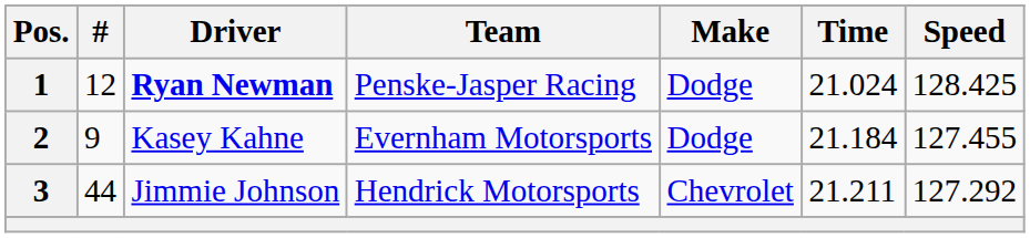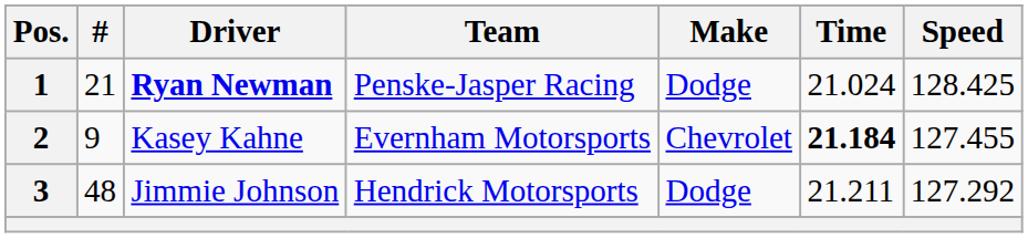 <table class="wikitable" style="font-size:95%">
 <tr>
 <th>Pos.</th>
 <th>#</th>
 <th>Driver</th>
 <th>Team</th>
 <th>Make</th>
 <th>Time</th>
 <th>Speed</th>
 </tr>
 <tr>
 <th>1</th>
-<td>12</td>
+<td>21</td>
 <td><strong><a href='#'>Ryan Newman</a></strong></td>
 <td><a href='#'>Penske-Jasper Racing</a></td>
 <td><a href='#'>Dodge</a></td>
 <td>21.024</td>
 <td>128.425</td>
 </tr>
 <tr>
 <th>2</th>
 <td>9</td>
 <td><a href='#'>Kasey Kahne</a></td>
 <td><a href='#'>Evernham Motorsports</a></td>
-<td><a href='#'>Dodge</a></td>
-<td>21.184</td>
+<td><a href='#'>Chevrolet</a></td>
+<td><strong>21.184</strong></td>
 <td>127.455</td>
 </tr>
 <tr>
 <th>3</th>
-<td>44</td>
+<td>48</td>
 <td><a href='#'>Jimmie Johnson</a></td>
 <td><a href='#'>Hendrick Motorsports</a></td>
-<td><a href='#'>Chevrolet</a></td>
+<td><a href='#'>Dodge</a></td>
 <td>21.211</td>
 <td>127.292</td>
 </tr>
 <tr>
 <th colspan="7"></th>
 </tr>
 </table>
